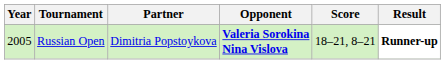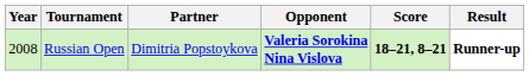 <table class="sortable wikitable" style="font-size: 90%;">
 <tr>
 <th>Year</th>
 <th>Tournament</th>
 <th>Partner</th>
 <th>Opponent</th>
 <th>Score</th>
 <th>Result</th>
 </tr>
 <tr style="background:#D4F1C5">
-<td align="center">2005</td>
+<td align="center">2008</td>
 <td align="left"><a href='#'>Russian Open</a></td>
 <td align="left"> <a href='#'>Dimitria Popstoykova</a></td>
 <td align="left"><strong> <a href='#'>Valeria Sorokina</a><br> <a href='#'>Nina Vislova</a></strong></td>
-<td align="left">18–21, 8–21</td>
+<td align="left"><strong>18–21, 8–21</strong></td>
 <td style="text-align:left; background:white"> <strong>Runner-up</strong></td>
 </tr>
 </table>
